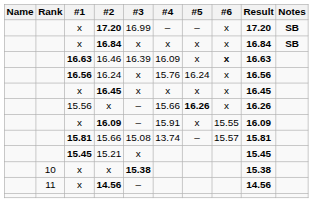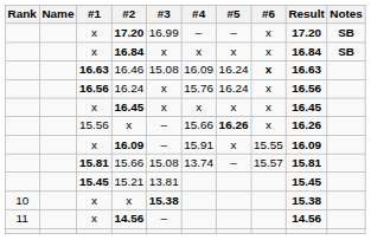 <table class="wikitable sortable" style="text-align:center">
 <tr>
+<th>Rank</th>
 <th>Name</th>
-<th>Rank</th>
 <th>#1</th>
 <th>#2</th>
 <th>#3</th>
 <th>#4</th>
 <th>#5</th>
 <th>#6</th>
 <th>Result</th>
 <th>Notes</th>
 </tr>
 <tr>
+<td></td>
 <td align="left"></td>
-<td></td>
 <td>x</td>
 <td><strong>17.20</strong></td>
 <td>16.99</td>
 <td>–</td>
 <td>–</td>
 <td>x</td>
 <td><strong>17.20</strong></td>
 <td><strong>SB</strong></td>
 </tr>
 <tr>
+<td></td>
 <td align="left"></td>
-<td></td>
 <td>x</td>
 <td><strong>16.84</strong></td>
 <td>x</td>
 <td>x</td>
 <td>x</td>
 <td>x</td>
 <td><strong>16.84</strong></td>
 <td><strong>SB</strong></td>
 </tr>
 <tr>
+<td></td>
 <td align="left"></td>
-<td></td>
 <td><strong>16.63</strong></td>
 <td>16.46</td>
-<td>16.39</td>
+<td>15.08</td>
 <td>16.09</td>
-<td>x</td>
+<td>16.24</td>
 <td><strong>x</strong></td>
 <td><strong>16.63</strong></td>
 <td></td>
 </tr>
 <tr>
+<td></td>
 <td align="left"></td>
-<td></td>
 <td><strong>16.56</strong></td>
 <td>16.24</td>
 <td>x</td>
 <td>15.76</td>
 <td>16.24</td>
 <td>x</td>
 <td><strong>16.56</strong></td>
 <td></td>
 </tr>
 <tr>
+<td></td>
 <td align="left"></td>
-<td></td>
 <td>x</td>
 <td><strong>16.45</strong></td>
 <td>x</td>
 <td>x</td>
 <td>x</td>
 <td>x</td>
 <td><strong>16.45</strong></td>
 <td></td>
 </tr>
 <tr>
+<td></td>
 <td align="left"></td>
-<td></td>
 <td>15.56</td>
 <td>x</td>
 <td>–</td>
 <td>15.66</td>
 <td><strong>16.26</strong></td>
 <td>x</td>
 <td><strong>16.26</strong></td>
 <td></td>
 </tr>
 <tr>
+<td></td>
 <td align="left"></td>
-<td></td>
 <td>x</td>
 <td><strong>16.09</strong></td>
 <td>–</td>
 <td>15.91</td>
 <td>x</td>
 <td>15.55</td>
 <td><strong>16.09</strong></td>
 <td></td>
 </tr>
 <tr>
+<td></td>
 <td align="left"></td>
-<td></td>
 <td><strong>15.81</strong></td>
 <td>15.66</td>
 <td>15.08</td>
 <td>13.74</td>
 <td>–</td>
 <td>15.57</td>
 <td><strong>15.81</strong></td>
 <td></td>
 </tr>
 <tr>
+<td></td>
 <td align="left"></td>
-<td></td>
 <td><strong>15.45</strong></td>
 <td>15.21</td>
-<td>x</td>
+<td>13.81</td>
 <td></td>
 <td></td>
 <td></td>
 <td><strong>15.45</strong></td>
 <td></td>
 </tr>
 <tr>
+<td>10</td>
 <td align="left"></td>
-<td>10</td>
 <td>x</td>
 <td>x</td>
 <td><strong>15.38</strong></td>
 <td></td>
 <td></td>
 <td></td>
 <td><strong>15.38</strong></td>
 <td></td>
 </tr>
 <tr>
+<td>11</td>
 <td align="left"></td>
-<td>11</td>
 <td>x</td>
 <td><strong>14.56</strong></td>
 <td>–</td>
 <td></td>
 <td></td>
 <td></td>
 <td><strong>14.56</strong></td>
 <td></td>
 </tr>
 <tr>
+<td></td>
 <td align="left"></td>
-<td></td>
 <td></td>
 <td></td>
 <td></td>
 <td></td>
 <td></td>
 <td></td>
 <td><strong></strong></td>
 <td></td>
 </tr>
 </table>
